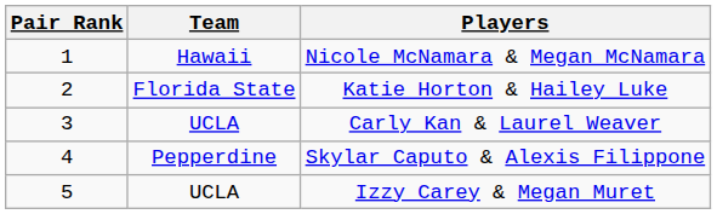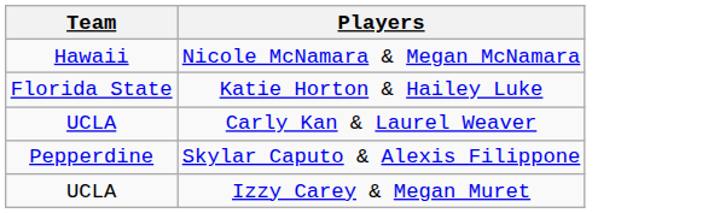 <table class="wikitable" style='text-align: center;'>
 <tr>
-<th><u><strong>Pair Rank</strong></u></th>
 <th><u><strong>Team</strong></u></th>
 <th><u><strong>Players</strong></u></th>
 </tr>
 <tr>
-<td>1</td>
 <td><a href='#'>Hawaii</a></td>
 <td><a href='#'>Nicole McNamara</a> & <a href='#'>Megan McNamara</a></td>
 </tr>
 <tr>
-<td>2</td>
 <td><a href='#'>Florida State</a></td>
 <td><a href='#'>Katie Horton</a> & <a href='#'>Hailey Luke</a></td>
 </tr>
 <tr>
-<td>3</td>
 <td><a href='#'>UCLA</a></td>
 <td><a href='#'>Carly Kan</a> & <a href='#'>Laurel Weaver</a></td>
 </tr>
 <tr>
-<td>4</td>
 <td><a href='#'>Pepperdine</a></td>
 <td><a href='#'>Skylar Caputo</a> & <a href='#'>Alexis Filippone</a></td>
 </tr>
 <tr>
-<td>5</td>
 <td>UCLA</td>
 <td><a href='#'>Izzy Carey</a> & <a href='#'>Megan Muret</a></td>
 </tr>
 </table>
